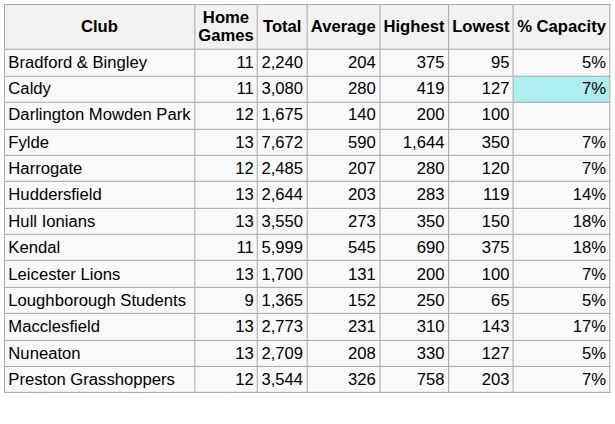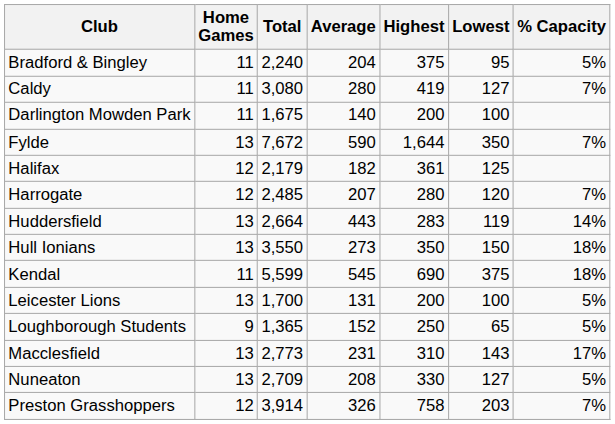 <table class="wikitable sortable" style="text-align:right">
 <tr>
 <th>Club</th>
 <th>Home<br>Games</th>
 <th>Total</th>
 <th>Average</th>
 <th>Highest</th>
 <th>Lowest</th>
 <th>% Capacity</th>
 </tr>
 <tr>
 <td style="text-align:left">Bradford & Bingley</td>
 <td>11</td>
 <td>2,240</td>
 <td>204</td>
 <td>375</td>
 <td>95</td>
 <td>5%</td>
 </tr>
 <tr>
 <td style="text-align:left">Caldy</td>
 <td>11</td>
 <td>3,080</td>
 <td>280</td>
 <td>419</td>
 <td>127</td>
-<td style="background: paleturquoise;">7%</td>
+<td>7%</td>
 </tr>
 <tr>
 <td style="text-align:left">Darlington Mowden Park</td>
-<td>12</td>
+<td>11</td>
 <td>1,675</td>
 <td>140</td>
 <td>200</td>
 <td>100</td>
 <td></td>
 </tr>
 <tr>
 <td style="text-align:left">Fylde</td>
 <td>13</td>
 <td>7,672</td>
 <td>590</td>
 <td>1,644</td>
 <td>350</td>
 <td>7%</td>
 </tr>
 <tr>
+<td style="text-align:left">Halifax</td>
+<td>12</td>
+<td>2,179</td>
+<td>182</td>
+<td>361</td>
+<td>125</td>
+<td></td>
+</tr>
+<tr>
 <td style="text-align:left">Harrogate</td>
 <td>12</td>
 <td>2,485</td>
 <td>207</td>
 <td>280</td>
 <td>120</td>
 <td>7%</td>
 </tr>
 <tr>
 <td style="text-align:left">Huddersfield</td>
 <td>13</td>
-<td>2,644</td>
-<td>203</td>
+<td>2,664</td>
+<td>443</td>
 <td>283</td>
 <td>119</td>
 <td>14%</td>
 </tr>
 <tr>
 <td style="text-align:left">Hull Ionians</td>
 <td>13</td>
 <td>3,550</td>
 <td>273</td>
 <td>350</td>
 <td>150</td>
 <td>18%</td>
 </tr>
 <tr>
 <td style="text-align:left">Kendal</td>
 <td>11</td>
-<td>5,999</td>
+<td>5,599</td>
 <td>545</td>
 <td>690</td>
 <td>375</td>
 <td>18%</td>
 </tr>
 <tr>
 <td style="text-align:left">Leicester Lions</td>
 <td>13</td>
 <td>1,700</td>
 <td>131</td>
 <td>200</td>
 <td>100</td>
-<td>7%</td>
+<td>5%</td>
 </tr>
 <tr>
 <td style="text-align:left">Loughborough Students</td>
 <td>9</td>
 <td>1,365</td>
 <td>152</td>
 <td>250</td>
 <td>65</td>
 <td>5%</td>
 </tr>
 <tr>
 <td style="text-align:left">Macclesfield</td>
 <td>13</td>
 <td>2,773</td>
 <td>231</td>
 <td>310</td>
 <td>143</td>
 <td>17%</td>
 </tr>
 <tr>
 <td style="text-align:left">Nuneaton</td>
 <td>13</td>
 <td>2,709</td>
 <td>208</td>
 <td>330</td>
 <td>127</td>
 <td>5%</td>
 </tr>
 <tr>
 <td style="text-align:left">Preston Grasshoppers</td>
 <td>12</td>
-<td>3,544</td>
+<td>3,914</td>
 <td>326</td>
 <td>758</td>
 <td>203</td>
 <td>7%</td>
 </tr>
 <tr>
 </tr>
 </table>
